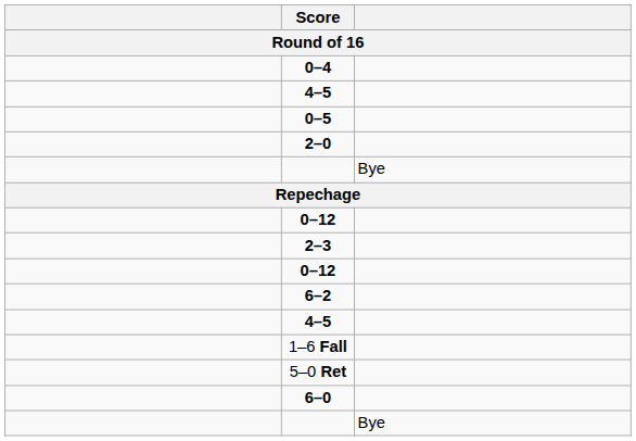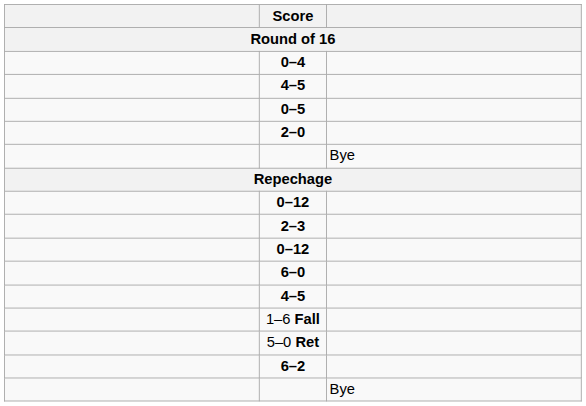 <table class="wikitable" style="text-align: left;">
 <tr>
 <th align="right" width="270"></th>
 <th width="65">Score</th>
 <th align="left" width="270"></th>
 </tr>
 <tr>
 <th colspan="3">Round of 16</th>
 </tr>
 <tr>
 <td></td>
 <td align=center><strong>0–4</strong></td>
 <td><strong></strong></td>
 </tr>
 <tr>
 <td></td>
 <td align=center><strong>4–5</strong></td>
 <td><strong></strong></td>
 </tr>
 <tr>
 <td></td>
 <td align=center><strong>0–5</strong></td>
 <td><strong></strong></td>
 </tr>
 <tr>
 <td><strong></strong></td>
 <td align=center><strong>2–0</strong></td>
 <td></td>
 </tr>
 <tr>
 <td><strong></strong></td>
 <td align=center></td>
 <td>Bye</td>
 </tr>
 <tr>
 <th colspan="3">Repechage</th>
 </tr>
 <tr>
 <td></td>
 <td align=center><strong>0–12</strong></td>
 <td><strong></strong></td>
 </tr>
 <tr>
 <td></td>
 <td align=center><strong>2–3</strong></td>
 <td><strong></strong></td>
 </tr>
 <tr>
 <td></td>
 <td align=center><strong>0–12</strong></td>
 <td><strong></strong></td>
 </tr>
 <tr>
 <td><strong></strong></td>
-<td align=center><strong>6–2</strong></td>
+<td align=center><strong>6–0</strong></td>
 <td></td>
 </tr>
 <tr>
 <td></td>
 <td align=center><strong>4–5</strong></td>
 <td><strong></strong></td>
 </tr>
 <tr>
 <td></td>
 <td align=center>1–6 <strong>Fall</strong></td>
 <td><strong></strong></td>
 </tr>
 <tr>
 <td><strong></strong></td>
 <td align=center>5–0 <strong>Ret</strong></td>
 <td></td>
 </tr>
 <tr>
 <td><strong></strong></td>
-<td align=center><strong>6–0</strong></td>
+<td align=center><strong>6–2</strong></td>
 <td></td>
 </tr>
 <tr>
 <td><strong></strong></td>
 <td align=center></td>
 <td>Bye</td>
 </tr>
 </table>
